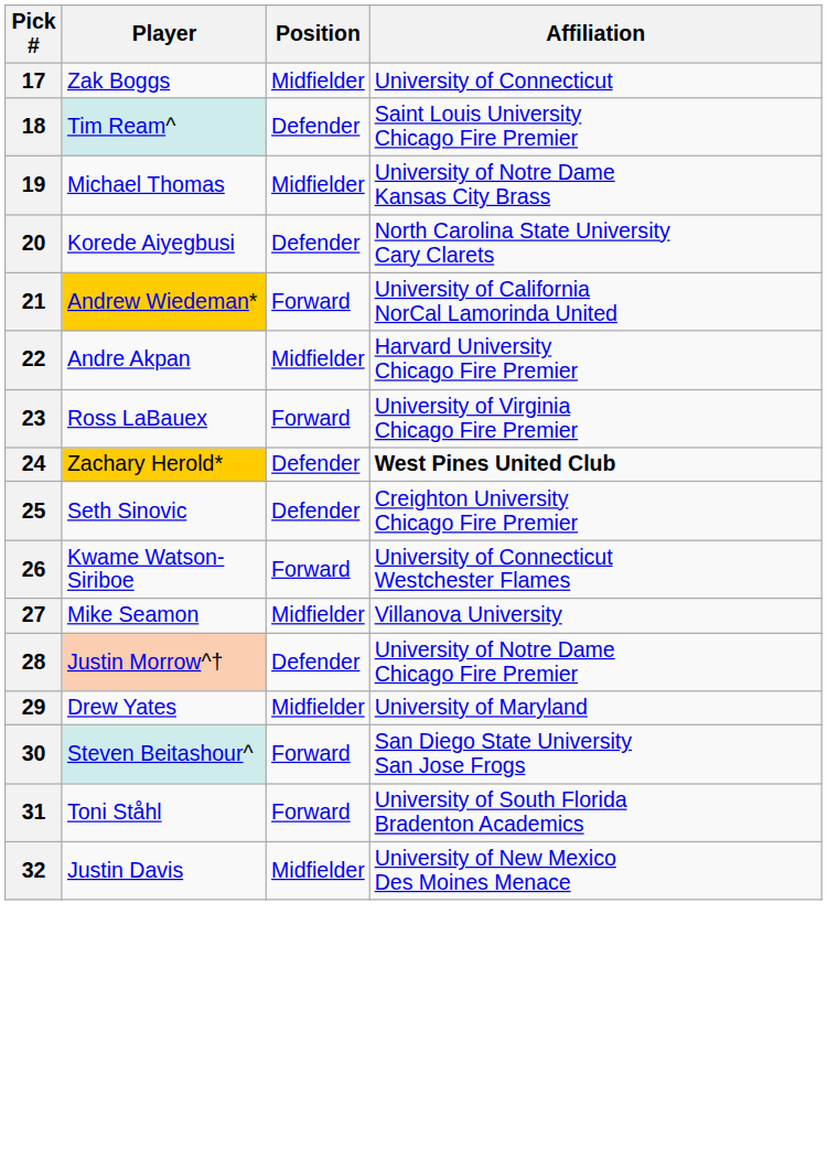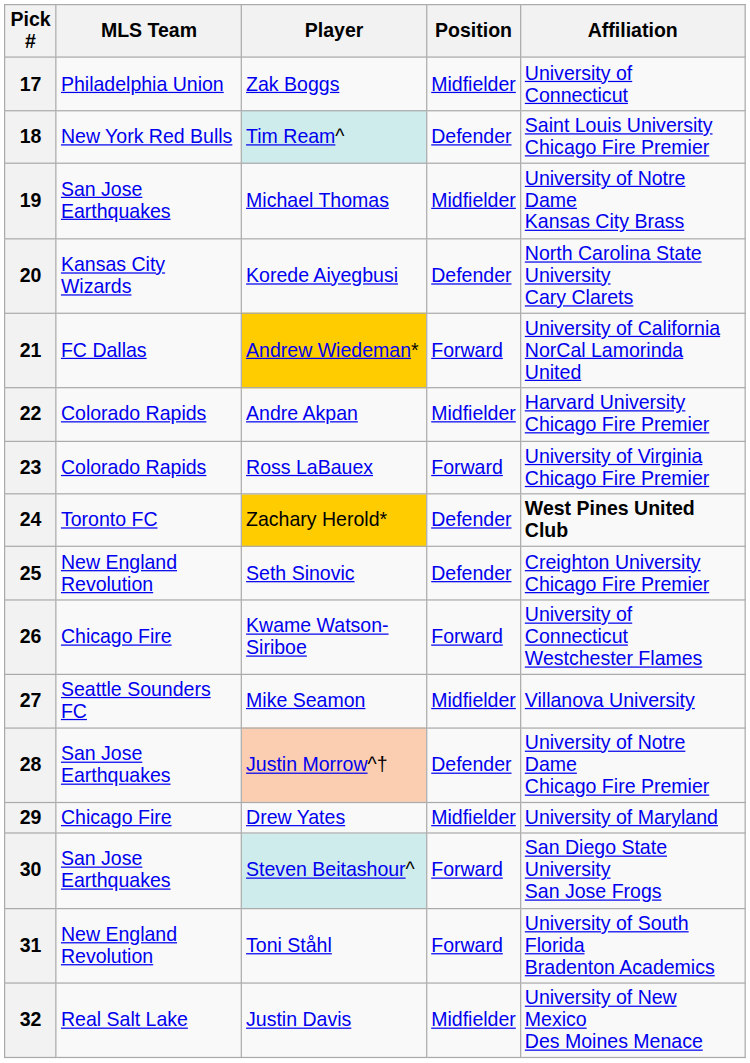 <table class="wikitable sortable">
 <tr>
 <th width=7%>Pick #</th>
+<th width=25%>MLS Team</th>
 <th width=25%>Player</th>
 <th width=12%>Position</th>
 <th>Affiliation</th>
 </tr>
 <tr>
 <th>17</th>
+<td><a href='#'>Philadelphia Union</a></td>
 <td> <a href='#'>Zak Boggs</a></td>
 <td><a href='#'>Midfielder</a></td>
 <td><a href='#'>University of Connecticut</a></td>
 </tr>
 <tr>
 <th>18</th>
+<td><a href='#'>New York Red Bulls</a></td>
 <td style="background:#CFECEC"> <a href='#'>Tim Ream</a>^</td>
 <td><a href='#'>Defender</a></td>
 <td><a href='#'>Saint Louis University</a><br><a href='#'>Chicago Fire Premier</a></td>
 </tr>
 <tr>
 <th>19</th>
+<td><a href='#'>San Jose Earthquakes</a></td>
 <td> <a href='#'>Michael Thomas</a></td>
 <td><a href='#'>Midfielder</a></td>
 <td><a href='#'>University of Notre Dame</a><br><a href='#'>Kansas City Brass</a></td>
 </tr>
 <tr>
 <th>20</th>
+<td><a href='#'>Kansas City Wizards</a></td>
 <td> <a href='#'>Korede Aiyegbusi</a></td>
 <td><a href='#'>Defender</a></td>
 <td><a href='#'>North Carolina State University</a><br><a href='#'>Cary Clarets</a></td>
 </tr>
 <tr>
 <th>21</th>
+<td><a href='#'>FC Dallas</a></td>
 <td style="background:#FFCC00"> <a href='#'>Andrew Wiedeman</a>*</td>
 <td><a href='#'>Forward</a></td>
 <td><a href='#'>University of California</a><br><a href='#'>NorCal Lamorinda United</a></td>
 </tr>
 <tr>
 <th>22</th>
+<td><a href='#'>Colorado Rapids</a></td>
 <td> <a href='#'>Andre Akpan</a></td>
 <td><a href='#'>Midfielder</a></td>
 <td><a href='#'>Harvard University</a><br><a href='#'>Chicago Fire Premier</a></td>
 </tr>
 <tr>
 <th>23</th>
+<td><a href='#'>Colorado Rapids</a></td>
 <td> <a href='#'>Ross LaBauex</a></td>
 <td><a href='#'>Forward</a></td>
 <td><a href='#'>University of Virginia</a><br><a href='#'>Chicago Fire Premier</a></td>
 </tr>
 <tr>
 <th>24</th>
+<td><a href='#'>Toronto FC</a></td>
 <td style="background:#FFCC00"> Zachary Herold*</td>
 <td><a href='#'>Defender</a></td>
 <td><strong>West Pines United Club</strong></td>
 </tr>
 <tr>
 <th>25</th>
+<td><a href='#'>New England Revolution</a></td>
 <td> <a href='#'>Seth Sinovic</a></td>
 <td><a href='#'>Defender</a></td>
 <td><a href='#'>Creighton University</a><br><a href='#'>Chicago Fire Premier</a></td>
 </tr>
 <tr>
 <th>26</th>
+<td><a href='#'>Chicago Fire</a> </td>
 <td> <a href='#'>Kwame Watson-Siriboe</a></td>
 <td><a href='#'>Forward</a></td>
 <td><a href='#'>University of Connecticut</a><br><a href='#'>Westchester Flames</a></td>
 </tr>
 <tr>
 <th>27</th>
+<td><a href='#'>Seattle Sounders FC</a></td>
 <td> <a href='#'>Mike Seamon</a></td>
 <td><a href='#'>Midfielder</a></td>
 <td><a href='#'>Villanova University</a></td>
 </tr>
 <tr>
 <th>28</th>
+<td><a href='#'>San Jose Earthquakes</a></td>
 <td bgcolor="#FBCEB1"> <a href='#'>Justin Morrow</a>^†</td>
 <td><a href='#'>Defender</a></td>
 <td><a href='#'>University of Notre Dame</a><br><a href='#'>Chicago Fire Premier</a></td>
 </tr>
 <tr>
 <th>29</th>
+<td><a href='#'>Chicago Fire</a></td>
 <td> <a href='#'>Drew Yates</a></td>
 <td><a href='#'>Midfielder</a></td>
 <td><a href='#'>University of Maryland</a></td>
 </tr>
 <tr>
 <th>30</th>
+<td><a href='#'>San Jose Earthquakes</a></td>
 <td style="background:#CFECEC"> <a href='#'>Steven Beitashour</a>^</td>
 <td><a href='#'>Forward</a></td>
 <td><a href='#'>San Diego State University</a><br><a href='#'>San Jose Frogs</a></td>
 </tr>
 <tr>
 <th>31</th>
+<td><a href='#'>New England Revolution</a></td>
 <td> <a href='#'>Toni Ståhl</a></td>
 <td><a href='#'>Forward</a></td>
 <td><a href='#'>University of South Florida</a><br><a href='#'>Bradenton Academics</a></td>
 </tr>
 <tr>
 <th>32</th>
+<td><a href='#'>Real Salt Lake</a></td>
 <td> <a href='#'>Justin Davis</a></td>
 <td><a href='#'>Midfielder</a></td>
 <td><a href='#'>University of New Mexico</a><br><a href='#'>Des Moines Menace</a></td>
 </tr>
 </table>
